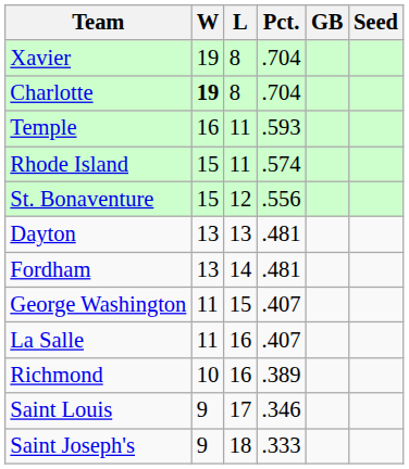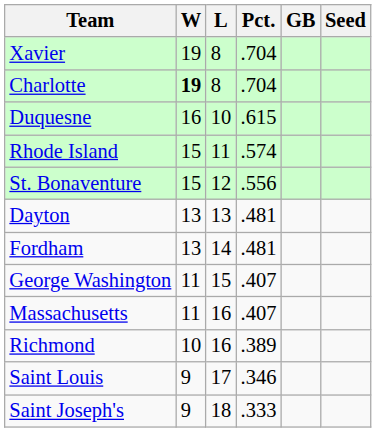 <table class=wikitable>
 <tr>
 <th>Team</th>
 <th>W</th>
 <th>L</th>
 <th>Pct.</th>
 <th>GB</th>
 <th>Seed</th>
 </tr>
 <tr bgcolor=#ccffcc>
 <td><a href='#'>Xavier</a></td>
 <td>19</td>
 <td>8</td>
 <td>.704</td>
 <td></td>
 <td></td>
 </tr>
 <tr bgcolor=#ccffcc>
 <td><a href='#'>Charlotte</a></td>
 <td><strong>19</strong></td>
 <td>8</td>
 <td>.704</td>
 <td></td>
 <td></td>
 </tr>
 <tr bgcolor=#ccffcc>
-<td><a href='#'>Temple</a></td>
+<td><a href='#'>Duquesne</a></td>
 <td>16</td>
-<td>11</td>
-<td>.593</td>
+<td>10</td>
+<td>.615</td>
 <td></td>
 <td></td>
 </tr>
 <tr bgcolor=#ccffcc>
 <td><a href='#'>Rhode Island</a></td>
 <td>15</td>
 <td>11</td>
 <td>.574</td>
 <td></td>
 <td></td>
 </tr>
 <tr bgcolor=#ccffcc>
 <td><a href='#'>St. Bonaventure</a></td>
 <td>15</td>
 <td>12</td>
 <td>.556</td>
 <td></td>
 <td></td>
 </tr>
 <tr>
 <td><a href='#'>Dayton</a></td>
 <td>13</td>
 <td>13</td>
 <td>.481</td>
 <td></td>
 <td></td>
 </tr>
 <tr>
 <td><a href='#'>Fordham</a></td>
 <td>13</td>
 <td>14</td>
 <td>.481</td>
 <td></td>
 <td></td>
 </tr>
 <tr>
 <td><a href='#'>George Washington</a></td>
 <td>11</td>
 <td>15</td>
 <td>.407</td>
 <td></td>
 <td></td>
 </tr>
 <tr>
-<td><a href='#'>La Salle</a></td>
+<td><a href='#'>Massachusetts</a></td>
 <td>11</td>
 <td>16</td>
 <td>.407</td>
 <td></td>
 <td></td>
 </tr>
 <tr>
 <td><a href='#'>Richmond</a></td>
 <td>10</td>
 <td>16</td>
 <td>.389</td>
 <td></td>
 <td></td>
 </tr>
 <tr>
 <td><a href='#'>Saint Louis</a></td>
 <td>9</td>
 <td>17</td>
 <td>.346</td>
 <td></td>
 <td></td>
 </tr>
 <tr>
 <td><a href='#'>Saint Joseph's</a></td>
 <td>9</td>
 <td>18</td>
 <td>.333</td>
 <td></td>
 <td></td>
 </tr>
 </table>
